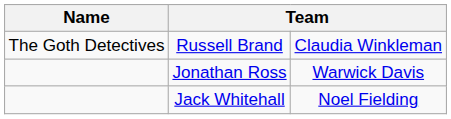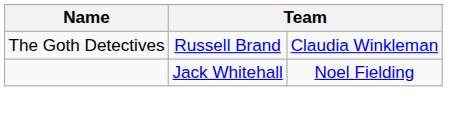 <table class="wikitable" style="text-align:center">
 <tr>
 <th scope="col">Name</th>
 <th colspan=2>Team</th>
 </tr>
 <tr>
 <td>The Goth Detectives</td>
 <td><a href='#'>Russell Brand</a></td>
 <td><a href='#'>Claudia Winkleman</a></td>
 </tr>
 <tr>
 <td></td>
-<td><a href='#'>Jonathan Ross</a></td>
-<td><a href='#'>Warwick Davis</a></td>
-</tr>
-<tr>
-<td></td>
 <td><a href='#'>Jack Whitehall</a></td>
 <td><a href='#'>Noel Fielding</a></td>
 </tr>
 </table>
